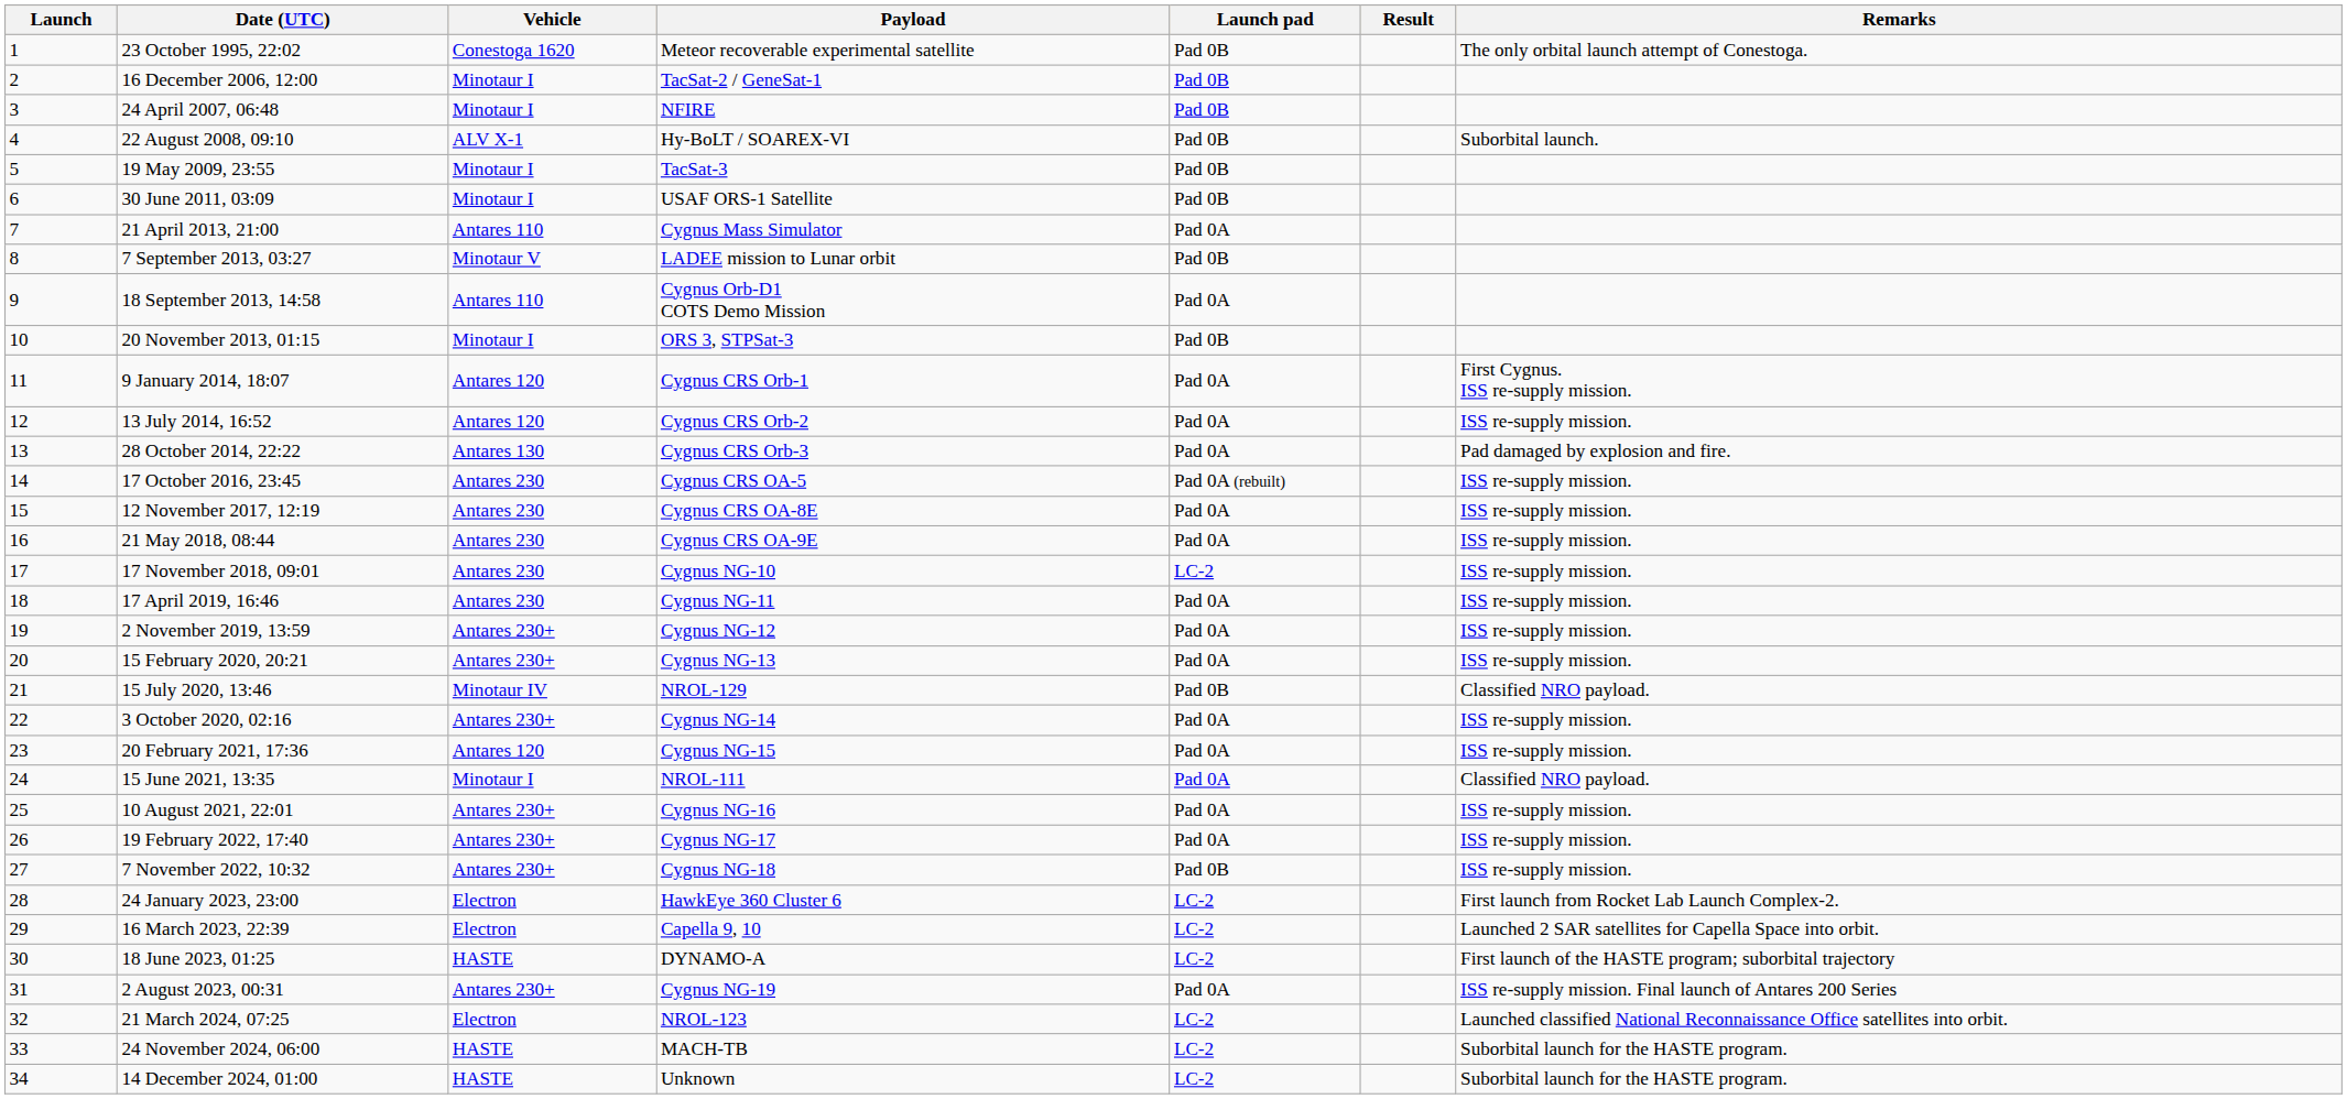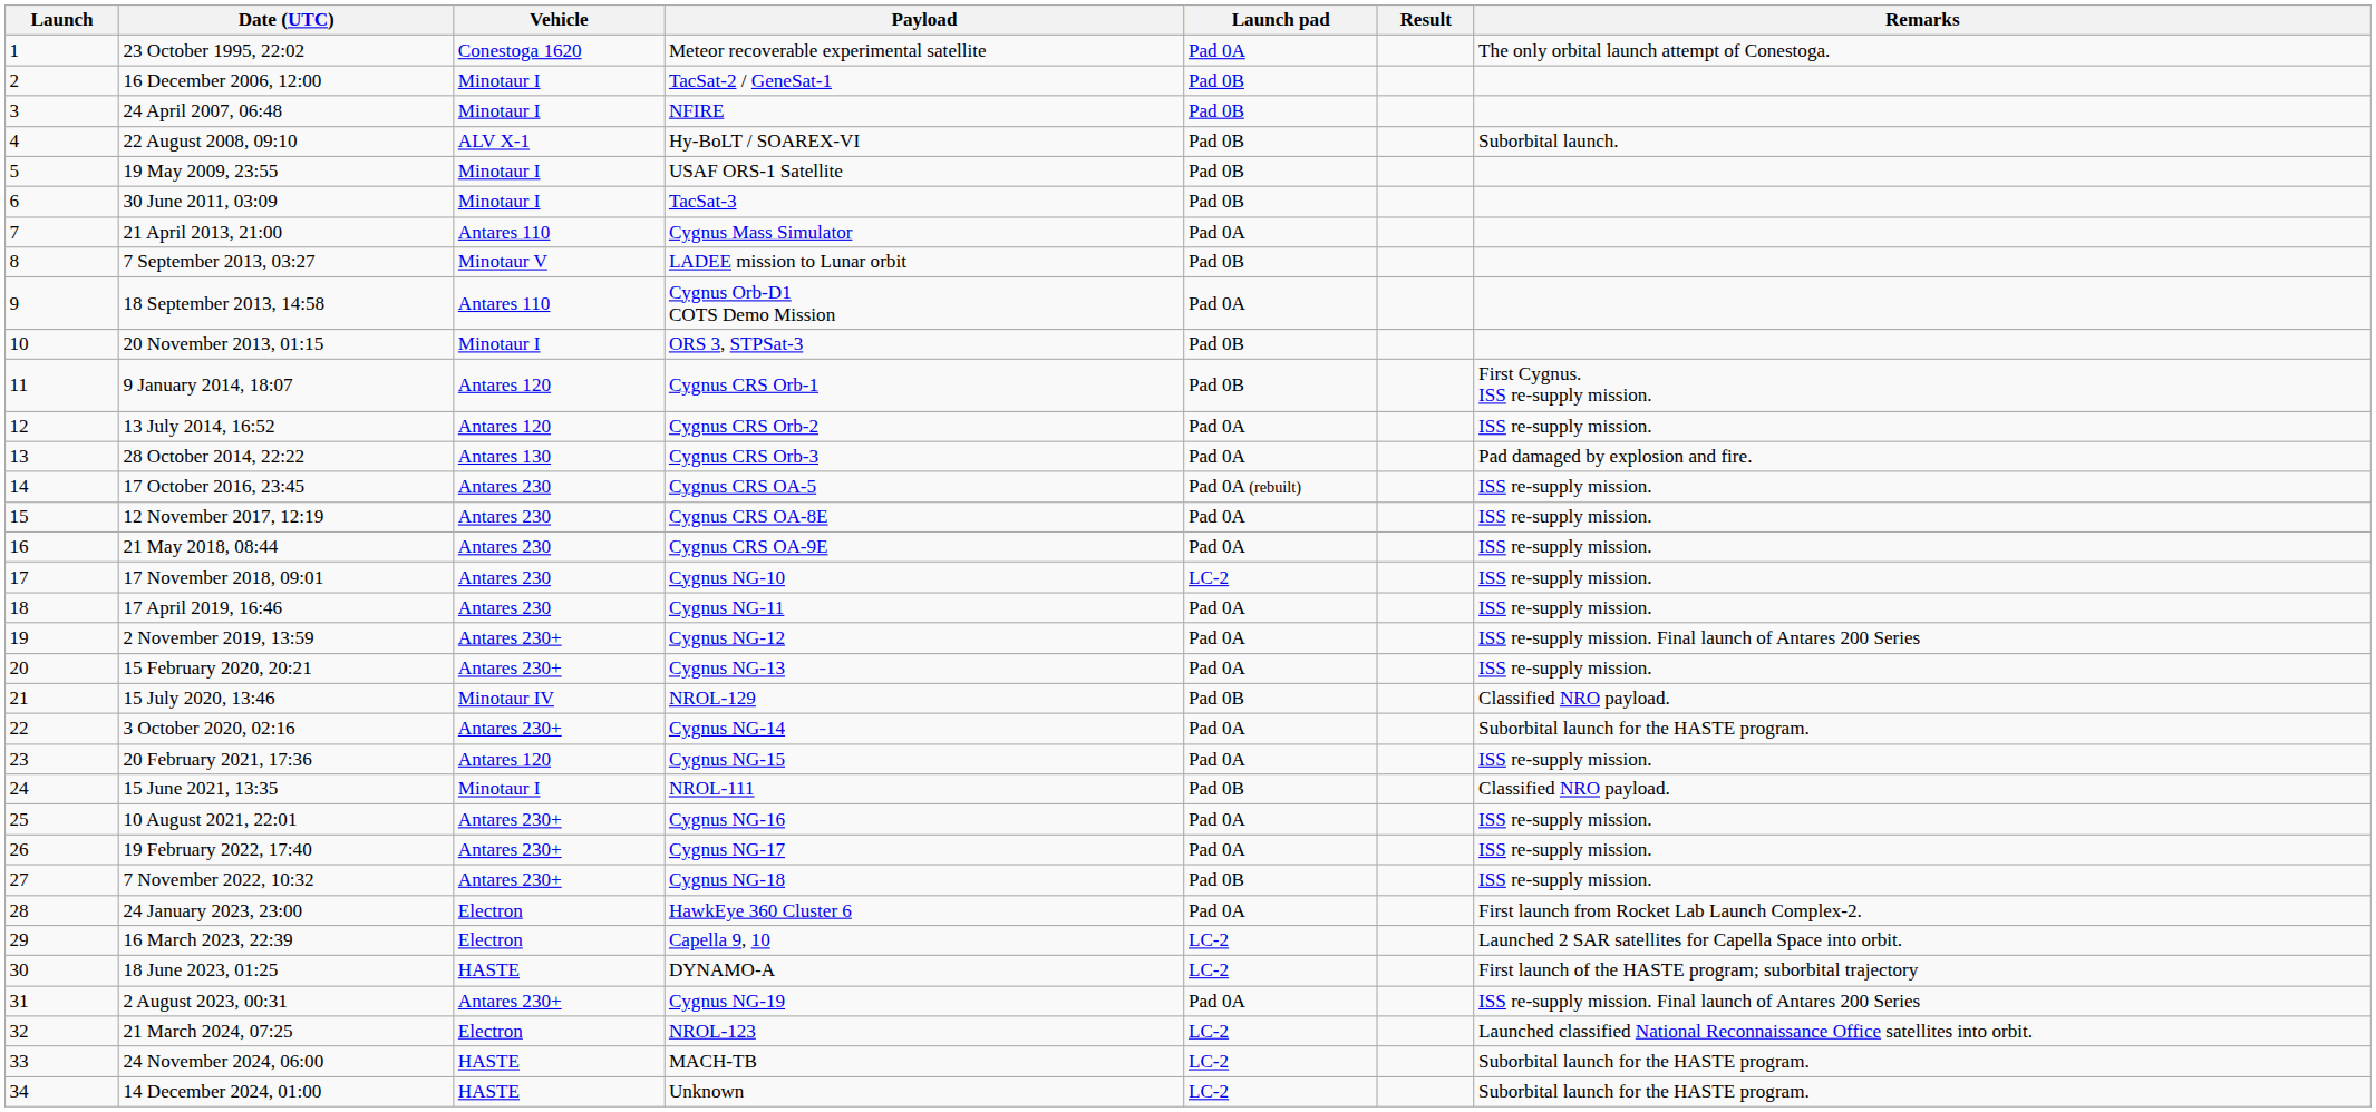 <table class="wikitable" width="100%">
 <tr ---- style="background:#FFDEAD;">
 <th>Launch</th>
 <th>Date (<a href='#'>UTC</a>)</th>
 <th>Vehicle</th>
 <th>Payload</th>
 <th>Launch pad</th>
 <th>Result</th>
 <th>Remarks</th>
 </tr>
 <tr>
 <td>1</td>
 <td>23 October 1995, 22:02</td>
 <td><a href='#'>Conestoga 1620</a></td>
 <td>Meteor recoverable experimental satellite</td>
-<td>Pad 0B</td>
+<td><a href='#'>Pad 0A</a></td>
 <td></td>
 <td>The only orbital launch attempt of Conestoga.</td>
 </tr>
 <tr>
 <td>2</td>
 <td>16 December 2006, 12:00</td>
 <td><a href='#'>Minotaur I</a></td>
 <td><a href='#'>TacSat-2</a> / <a href='#'>GeneSat-1</a></td>
 <td><a href='#'>Pad 0B</a></td>
 <td></td>
 <td></td>
 </tr>
 <tr>
 <td>3</td>
 <td>24 April 2007, 06:48</td>
 <td><a href='#'>Minotaur I</a></td>
 <td><a href='#'>NFIRE</a></td>
 <td><a href='#'>Pad 0B</a></td>
 <td></td>
 <td></td>
 </tr>
 <tr>
 <td>4</td>
 <td>22 August 2008, 09:10</td>
 <td><a href='#'>ALV X-1</a></td>
 <td>Hy-BoLT / SOAREX-VI</td>
 <td>Pad 0B</td>
 <td></td>
 <td>Suborbital launch.</td>
 </tr>
 <tr>
 <td>5</td>
 <td>19 May 2009, 23:55</td>
 <td><a href='#'>Minotaur I</a></td>
-<td><a href='#'>TacSat-3</a></td>
+<td>USAF ORS-1 Satellite</td>
 <td>Pad 0B</td>
 <td></td>
 <td></td>
 </tr>
 <tr>
 <td>6</td>
 <td>30 June 2011, 03:09</td>
 <td><a href='#'>Minotaur I</a></td>
-<td>USAF ORS-1 Satellite</td>
+<td><a href='#'>TacSat-3</a></td>
 <td>Pad 0B</td>
 <td></td>
 <td></td>
 </tr>
 <tr>
 <td>7</td>
 <td>21 April 2013, 21:00</td>
 <td><a href='#'>Antares 110</a></td>
 <td><a href='#'>Cygnus Mass Simulator</a></td>
 <td>Pad 0A</td>
 <td></td>
 <td></td>
 </tr>
 <tr>
 <td>8</td>
 <td>7 September 2013, 03:27</td>
 <td><a href='#'>Minotaur V</a></td>
 <td><a href='#'>LADEE</a> mission to Lunar orbit</td>
 <td>Pad 0B</td>
 <td></td>
 <td></td>
 </tr>
 <tr>
 <td>9</td>
 <td>18 September 2013, 14:58</td>
 <td><a href='#'>Antares 110</a></td>
 <td><a href='#'>Cygnus Orb-D1</a><br>COTS Demo Mission</td>
 <td>Pad 0A</td>
 <td></td>
 <td></td>
 </tr>
 <tr>
 <td>10</td>
 <td>20 November 2013, 01:15</td>
 <td><a href='#'>Minotaur I</a></td>
 <td><a href='#'>ORS 3</a>, <a href='#'>STPSat-3</a></td>
 <td>Pad 0B</td>
 <td></td>
 <td></td>
 </tr>
 <tr>
 <td>11</td>
 <td>9 January 2014, 18:07</td>
 <td><a href='#'>Antares 120</a></td>
 <td><a href='#'>Cygnus CRS Orb-1</a></td>
-<td>Pad 0A</td>
+<td>Pad 0B</td>
 <td></td>
 <td>First Cygnus.<br><a href='#'>ISS</a> re-supply mission.</td>
 </tr>
 <tr>
 <td>12</td>
 <td>13 July 2014, 16:52</td>
 <td><a href='#'>Antares 120</a></td>
 <td><a href='#'>Cygnus CRS Orb-2</a></td>
 <td>Pad 0A</td>
 <td></td>
 <td><a href='#'>ISS</a> re-supply mission.</td>
 </tr>
 <tr>
 <td>13</td>
 <td>28 October 2014, 22:22</td>
 <td><a href='#'>Antares 130</a></td>
 <td><a href='#'>Cygnus CRS Orb-3</a></td>
 <td>Pad 0A</td>
 <td></td>
 <td>Pad damaged by explosion and fire.</td>
 </tr>
 <tr>
 <td>14</td>
 <td>17 October 2016, 23:45 </td>
 <td><a href='#'>Antares 230</a></td>
 <td><a href='#'>Cygnus CRS OA-5</a></td>
 <td>Pad 0A <small>(rebuilt)</small></td>
 <td></td>
 <td><a href='#'>ISS</a> re-supply mission.</td>
 </tr>
 <tr>
 <td>15</td>
 <td>12 November 2017, 12:19</td>
 <td><a href='#'>Antares 230</a></td>
 <td><a href='#'>Cygnus CRS OA-8E</a></td>
 <td>Pad 0A</td>
 <td></td>
 <td><a href='#'>ISS</a> re-supply mission.</td>
 </tr>
 <tr>
 <td>16</td>
 <td>21 May 2018, 08:44</td>
 <td><a href='#'>Antares 230</a></td>
 <td><a href='#'>Cygnus CRS OA-9E</a></td>
 <td>Pad 0A</td>
 <td></td>
 <td><a href='#'>ISS</a> re-supply mission.</td>
 </tr>
 <tr>
 <td>17</td>
 <td>17 November 2018, 09:01</td>
 <td><a href='#'>Antares 230</a></td>
 <td><a href='#'>Cygnus NG-10</a></td>
 <td><a href='#'>LC-2</a></td>
 <td></td>
 <td><a href='#'>ISS</a> re-supply mission.</td>
 </tr>
 <tr>
 <td>18</td>
 <td>17 April 2019, 16:46</td>
 <td><a href='#'>Antares 230</a></td>
 <td><a href='#'>Cygnus NG-11</a></td>
 <td>Pad 0A</td>
 <td></td>
 <td><a href='#'>ISS</a> re-supply mission.</td>
 </tr>
 <tr>
 <td>19</td>
 <td>2 November 2019, 13:59</td>
 <td><a href='#'>Antares 230+</a></td>
 <td><a href='#'>Cygnus NG-12</a></td>
 <td>Pad 0A</td>
 <td></td>
-<td><a href='#'>ISS</a> re-supply mission.</td>
+<td><a href='#'>ISS</a> re-supply mission. Final launch of Antares 200 Series</td>
 </tr>
 <tr>
 <td>20</td>
 <td>15 February 2020, 20:21</td>
 <td><a href='#'>Antares 230+</a></td>
 <td><a href='#'>Cygnus NG-13</a></td>
 <td>Pad 0A</td>
 <td></td>
 <td><a href='#'>ISS</a> re-supply mission.</td>
 </tr>
 <tr>
 <td>21</td>
 <td>15 July 2020, 13:46 </td>
 <td><a href='#'>Minotaur IV</a></td>
 <td><a href='#'>NROL-129</a></td>
 <td>Pad 0B</td>
 <td></td>
 <td>Classified <a href='#'>NRO</a> payload.</td>
 </tr>
 <tr>
 <td>22</td>
 <td>3 October 2020, 02:16</td>
 <td><a href='#'>Antares 230+</a></td>
 <td><a href='#'>Cygnus NG-14</a></td>
 <td>Pad 0A</td>
 <td></td>
-<td><a href='#'>ISS</a> re-supply mission.</td>
+<td>Suborbital launch for the HASTE program.</td>
 </tr>
 <tr>
 <td>23</td>
 <td>20 February 2021, 17:36</td>
 <td><a href='#'>Antares 120</a></td>
 <td><a href='#'>Cygnus NG-15</a></td>
 <td>Pad 0A</td>
 <td></td>
 <td><a href='#'>ISS</a> re-supply mission.</td>
 </tr>
 <tr>
 <td>24</td>
 <td>15 June 2021, 13:35</td>
 <td><a href='#'>Minotaur I</a></td>
 <td><a href='#'>NROL-111</a></td>
-<td><a href='#'>Pad 0A</a></td>
+<td>Pad 0B</td>
 <td></td>
 <td>Classified <a href='#'>NRO</a> payload.</td>
 </tr>
 <tr>
 <td>25</td>
 <td>10 August 2021, 22:01</td>
 <td><a href='#'>Antares 230+</a></td>
 <td><a href='#'>Cygnus NG-16</a></td>
 <td>Pad 0A</td>
 <td></td>
 <td><a href='#'>ISS</a> re-supply mission.</td>
 </tr>
 <tr>
 <td>26</td>
 <td>19 February 2022, 17:40</td>
 <td><a href='#'>Antares 230+</a></td>
 <td><a href='#'>Cygnus NG-17</a></td>
 <td>Pad 0A</td>
 <td></td>
 <td><a href='#'>ISS</a> re-supply mission.</td>
 </tr>
 <tr>
 <td>27</td>
 <td>7 November 2022, 10:32</td>
 <td><a href='#'>Antares 230+</a></td>
 <td><a href='#'>Cygnus NG-18</a></td>
 <td>Pad 0B</td>
 <td></td>
 <td><a href='#'>ISS</a> re-supply mission.</td>
 </tr>
 <tr>
 <td>28</td>
 <td>24 January 2023, 23:00</td>
 <td><a href='#'>Electron</a></td>
 <td><a href='#'>HawkEye 360 Cluster 6</a></td>
-<td><a href='#'>LC-2</a></td>
+<td>Pad 0A</td>
 <td></td>
 <td>First launch from Rocket Lab Launch Complex-2.</td>
 </tr>
 <tr>
 <td>29</td>
 <td>16 March 2023, 22:39</td>
 <td><a href='#'>Electron</a></td>
 <td><a href='#'>Capella 9</a>, <a href='#'>10</a></td>
 <td><a href='#'>LC-2</a></td>
 <td></td>
 <td>Launched 2 SAR satellites for Capella Space into orbit.</td>
 </tr>
 <tr>
 <td>30</td>
 <td>18 June 2023, 01:25</td>
 <td><a href='#'>HASTE</a></td>
 <td>DYNAMO-A</td>
 <td><a href='#'>LC-2</a></td>
 <td></td>
 <td>First launch of the HASTE program; suborbital trajectory</td>
 </tr>
 <tr>
 <td>31</td>
 <td>2 August 2023, 00:31</td>
 <td><a href='#'>Antares 230+</a></td>
 <td><a href='#'>Cygnus NG-19</a></td>
 <td>Pad 0A</td>
 <td></td>
 <td><a href='#'>ISS</a> re-supply mission. Final launch of Antares 200 Series</td>
 </tr>
 <tr>
 <td>32</td>
 <td>21 March 2024, 07:25</td>
 <td><a href='#'>Electron</a></td>
 <td><a href='#'>NROL-123</a></td>
 <td><a href='#'>LC-2</a></td>
 <td></td>
 <td>Launched classified <a href='#'>National Reconnaissance Office</a> satellites into orbit.</td>
 </tr>
 <tr>
 <td>33</td>
 <td>24 November 2024, 06:00</td>
 <td><a href='#'>HASTE</a></td>
 <td>MACH-TB</td>
 <td><a href='#'>LC-2</a></td>
 <td></td>
 <td>Suborbital launch for the HASTE program.</td>
 </tr>
 <tr>
 <td>34</td>
 <td>14 December 2024, 01:00</td>
 <td><a href='#'>HASTE</a></td>
 <td>Unknown</td>
 <td><a href='#'>LC-2</a></td>
 <td></td>
 <td>Suborbital launch for the HASTE program.</td>
 </tr>
 </table>
